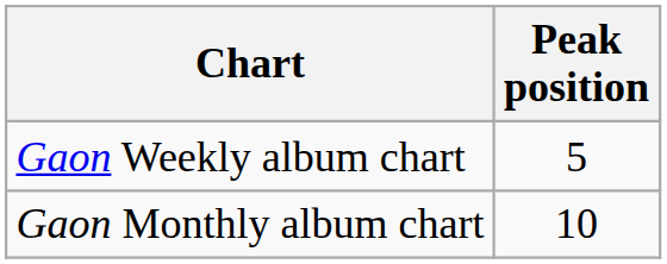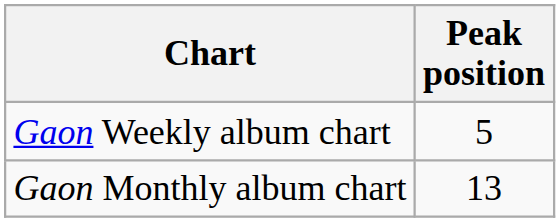 <table class="wikitable sortable">
 <tr>
 <th>Chart</th>
 <th>Peak<br>position</th>
 </tr>
 <tr>
 <td><em><a href='#'>Gaon</a></em> Weekly album chart</td>
 <td align="center">5</td>
 </tr>
 <tr>
 <td><em>Gaon</em> Monthly album chart</td>
-<td align="center">10</td>
+<td align="center">13</td>
 </tr>
 </table>
